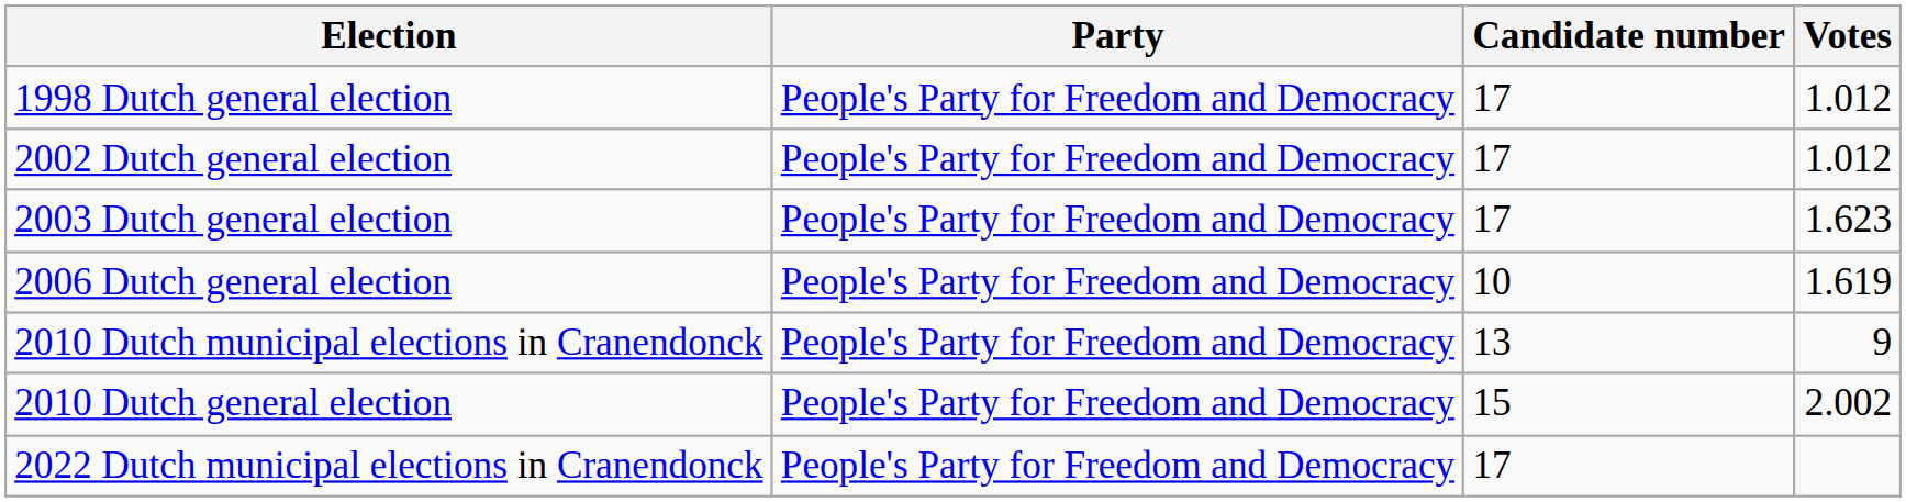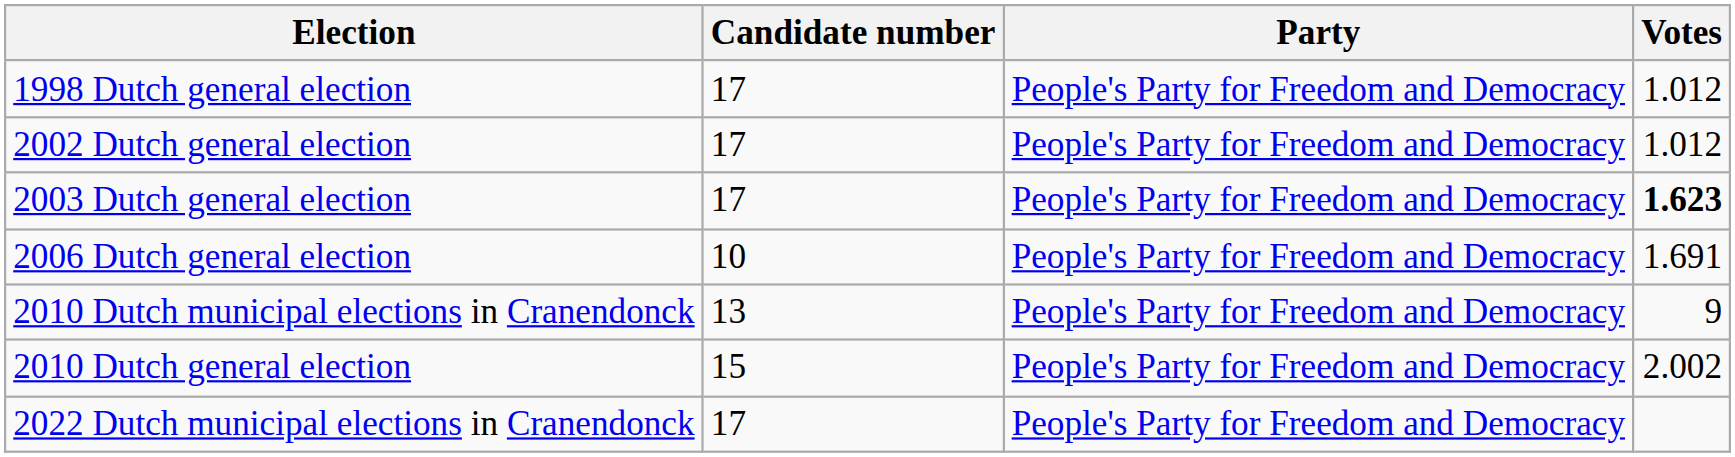 <table class="wikitable sortable">
 <tr>
 <th>Election</th>
+<th>Candidate number</th>
 <th>Party</th>
-<th>Candidate number</th>
 <th>Votes</th>
 </tr>
 <tr>
 <td><a href='#'>1998 Dutch general election</a></td>
+<td>17</td>
 <td><a href='#'>People's Party for Freedom and Democracy</a></td>
-<td>17</td>
 <td style=text-align:right>1.012</td>
 </tr>
 <tr>
 <td><a href='#'>2002 Dutch general election</a></td>
+<td>17</td>
 <td><a href='#'>People's Party for Freedom and Democracy</a></td>
-<td>17</td>
 <td style=text-align:right>1.012</td>
 </tr>
 <tr>
 <td><a href='#'>2003 Dutch general election</a></td>
+<td>17</td>
 <td><a href='#'>People's Party for Freedom and Democracy</a></td>
-<td>17</td>
-<td style=text-align:right>1.623</td>
+<td style=text-align:right><strong>1.623</strong></td>
 </tr>
 <tr>
 <td><a href='#'>2006 Dutch general election</a></td>
+<td>10</td>
 <td><a href='#'>People's Party for Freedom and Democracy</a></td>
-<td>10</td>
-<td style=text-align:right>1.619</td>
+<td style=text-align:right>1.691</td>
 </tr>
 <tr>
 <td><a href='#'>2010 Dutch municipal elections</a> in <a href='#'>Cranendonck</a></td>
+<td>13</td>
 <td><a href='#'>People's Party for Freedom and Democracy</a></td>
-<td>13</td>
 <td style=text-align:right>9</td>
 </tr>
 <tr>
 <td><a href='#'>2010 Dutch general election</a></td>
+<td>15</td>
 <td><a href='#'>People's Party for Freedom and Democracy</a></td>
-<td>15</td>
 <td style=text-align:right>2.002</td>
 </tr>
 <tr>
 <td><a href='#'>2022 Dutch municipal elections</a> in <a href='#'>Cranendonck</a></td>
+<td>17</td>
 <td><a href='#'>People's Party for Freedom and Democracy</a></td>
-<td>17</td>
 <td></td>
 </tr>
 </table>
